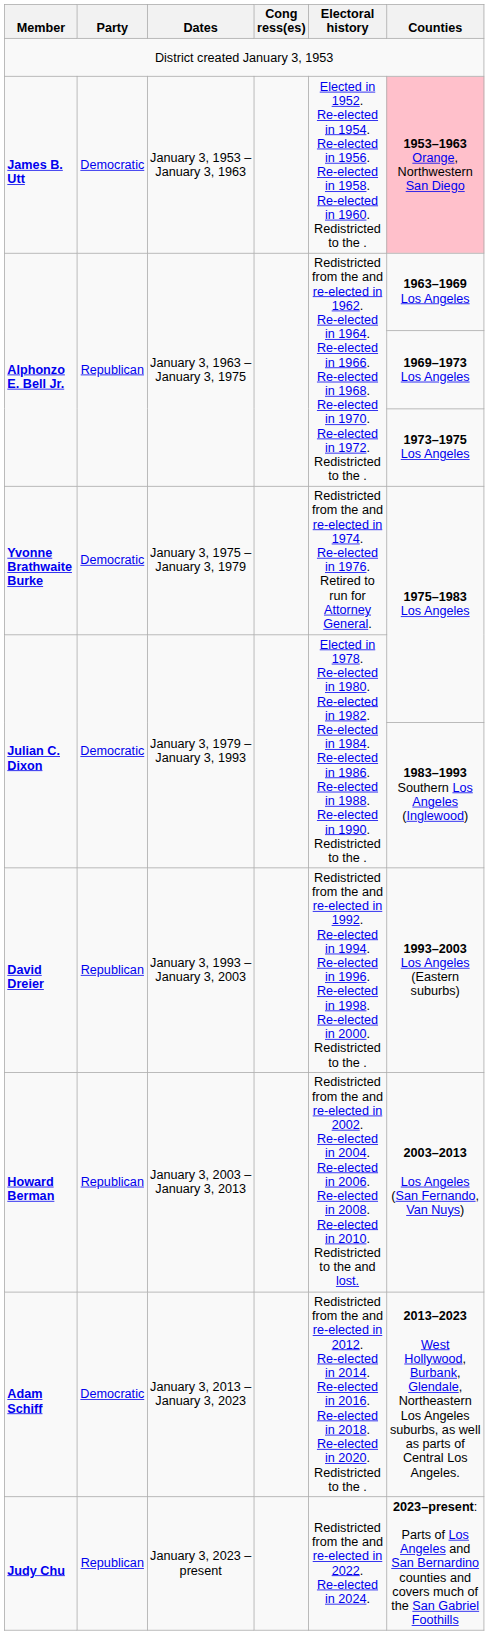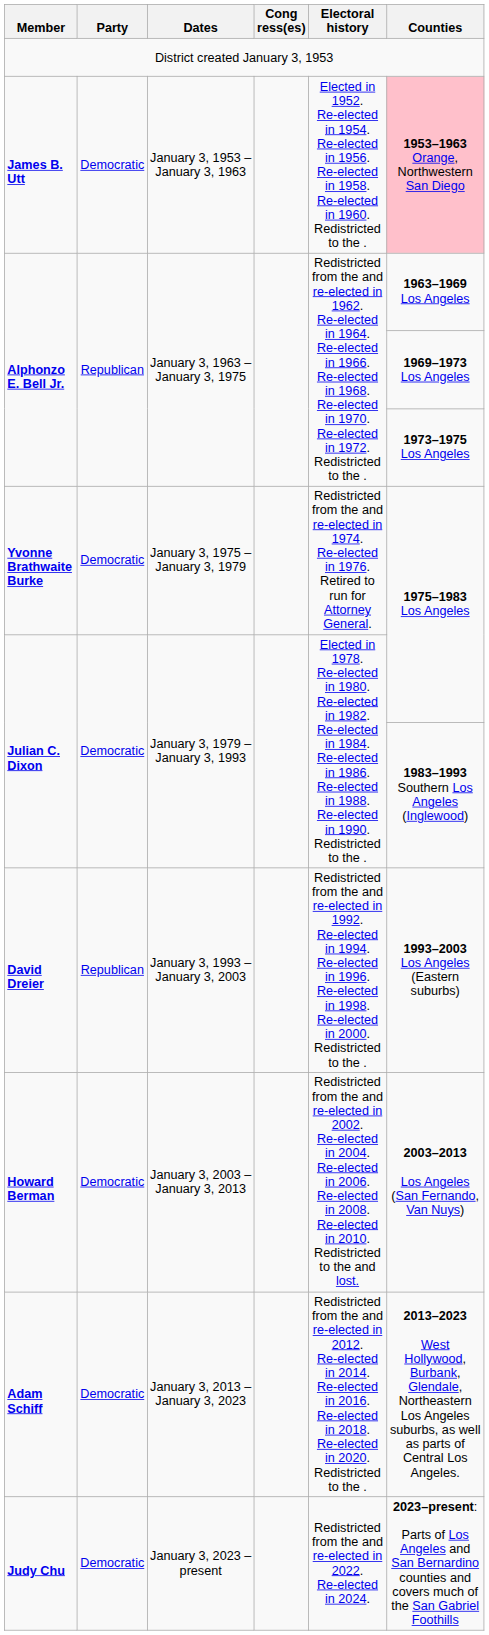 <table class=wikitable style="text-align:center">
 <tr valign=bottom>
 <th>Member</th>
 <th>Party</th>
 <th>Dates</th>
 <th>Cong<br>ress(es)</th>
 <th>Electoral history</th>
 <th>Counties</th>
 </tr>
 <tr style="height:3em">
 <td colspan=6>District created January 3, 1953</td>
 </tr>
 <tr style="height:3em">
 <td align=left><br><strong><a href='#'>James B. Utt</a></strong><br></td>
 <td><a href='#'>Democratic</a></td>
 <td nowrap>January 3, 1953 –<br>January 3, 1963</td>
 <td></td>
 <td><a href='#'>Elected in 1952</a>.<br><a href='#'>Re-elected in 1954</a>.<br><a href='#'>Re-elected in 1956</a>.<br><a href='#'>Re-elected in 1958</a>.<br><a href='#'>Re-elected in 1960</a>.<br>Redistricted to the .</td>
 <td style="background: pink;"><strong>1953–1963</strong><br><a href='#'>Orange</a>, Northwestern<br><a href='#'>San Diego</a></td>
 </tr>
 <tr style="height:3em">
 <td rowspan=3 align=left><br><strong><a href='#'>Alphonzo E. Bell Jr.</a></strong><br></td>
 <td rowspan=3 ><a href='#'>Republican</a></td>
 <td rowspan=3 nowrap>January 3, 1963 –<br>January 3, 1975</td>
 <td rowspan=3></td>
 <td rowspan=3>Redistricted from the  and <a href='#'>re-elected in 1962</a>.<br><a href='#'>Re-elected in 1964</a>.<br><a href='#'>Re-elected in 1966</a>.<br><a href='#'>Re-elected in 1968</a>.<br><a href='#'>Re-elected in 1970</a>.<br><a href='#'>Re-elected in 1972</a>.<br>Redistricted to the .</td>
 <td><strong>1963–1969</strong><br><a href='#'>Los Angeles</a></td>
 </tr>
 <tr style="height:3em">
 <td><strong>1969–1973</strong><br><a href='#'>Los Angeles</a></td>
 </tr>
 <tr style="height:3em">
 <td><strong>1973–1975</strong><br><a href='#'>Los Angeles</a></td>
 </tr>
 <tr style="height:3em">
 <td align=left><br><strong><a href='#'>Yvonne Brathwaite Burke</a></strong><br></td>
 <td><a href='#'>Democratic</a></td>
 <td nowrap>January 3, 1975 –<br>January 3, 1979</td>
 <td></td>
 <td>Redistricted from the  and <a href='#'>re-elected in 1974</a>.<br><a href='#'>Re-elected in 1976</a>.<br>Retired to run for <a href='#'>Attorney General</a>.</td>
 <td rowspan=2><strong>1975–1983</strong><br><a href='#'>Los Angeles</a></td>
 </tr>
 <tr style="height:3em">
 <td rowspan=2 align=left><br><strong><a href='#'>Julian C. Dixon</a></strong><br></td>
 <td rowspan=2 ><a href='#'>Democratic</a></td>
 <td rowspan=2 nowrap>January 3, 1979 –<br>January 3, 1993</td>
 <td rowspan=2></td>
 <td rowspan=2><a href='#'>Elected in 1978</a>.<br><a href='#'>Re-elected in 1980</a>.<br><a href='#'>Re-elected in 1982</a>.<br><a href='#'>Re-elected in 1984</a>.<br><a href='#'>Re-elected in 1986</a>.<br><a href='#'>Re-elected in 1988</a>.<br><a href='#'>Re-elected in 1990</a>.<br>Redistricted to the .</td>
 </tr>
 <tr style="height:3em">
 <td><strong>1983–1993</strong><br>Southern <a href='#'>Los Angeles</a><br>(<a href='#'>Inglewood</a>)</td>
 </tr>
 <tr style="height:3em">
 <td align=left><br><strong><a href='#'>David Dreier</a></strong><br></td>
 <td><a href='#'>Republican</a></td>
 <td nowrap>January 3, 1993 –<br>January 3, 2003</td>
 <td></td>
 <td>Redistricted from the  and <a href='#'>re-elected in 1992</a>.<br><a href='#'>Re-elected in 1994</a>.<br><a href='#'>Re-elected in 1996</a>.<br><a href='#'>Re-elected in 1998</a>.<br><a href='#'>Re-elected in 2000</a>.<br>Redistricted to the .</td>
 <td><strong>1993–2003</strong><br><a href='#'>Los Angeles</a><br>(Eastern suburbs)</td>
 </tr>
 <tr style="height:3em">
 <td align=left><br><strong><a href='#'>Howard Berman</a></strong><br></td>
-<td><a href='#'>Republican</a></td>
+<td><a href='#'>Democratic</a></td>
 <td nowrap>January 3, 2003 –<br>January 3, 2013</td>
 <td></td>
 <td>Redistricted from the  and <a href='#'>re-elected in 2002</a>.<br><a href='#'>Re-elected in 2004</a>.<br><a href='#'>Re-elected in 2006</a>.<br><a href='#'>Re-elected in 2008</a>.<br><a href='#'>Re-elected in 2010</a>.<br>Redistricted to the  and <a href='#'>lost.</a></td>
 <td><strong>2003–2013</strong><br><br><a href='#'>Los Angeles</a> (<a href='#'>San Fernando</a>, <a href='#'>Van Nuys</a>)</td>
 </tr>
 <tr style="height:3em">
 <td align=left><br><strong><a href='#'>Adam Schiff</a></strong><br></td>
 <td><a href='#'>Democratic</a></td>
 <td nowrap>January 3, 2013 –<br>January 3, 2023</td>
 <td></td>
 <td>Redistricted from the  and <a href='#'>re-elected in 2012</a>.<br><a href='#'>Re-elected in 2014</a>.<br><a href='#'>Re-elected in 2016</a>.<br><a href='#'>Re-elected in 2018</a>.<br><a href='#'>Re-elected in 2020</a>.<br>Redistricted to the .</td>
 <td><strong>2013–2023</strong><br><br><a href='#'>West Hollywood</a>, <a href='#'>Burbank</a>, <a href='#'>Glendale</a>, Northeastern Los Angeles suburbs, as well as parts of Central Los Angeles.</td>
 </tr>
 <tr style="height:3em">
 <td align=left><br><strong><a href='#'>Judy Chu</a></strong><br></td>
-<td><a href='#'>Republican</a></td>
+<td><a href='#'>Democratic</a></td>
 <td nowrap>January 3, 2023 –<br>present</td>
 <td></td>
 <td>Redistricted from the  and <a href='#'>re-elected in 2022</a>.<br><a href='#'>Re-elected in 2024</a>.</td>
 <td><strong>2023–present</strong>:<br><br>Parts of <a href='#'>Los Angeles</a> and <a href='#'>San Bernardino</a> counties and covers much of the <a href='#'>San Gabriel Foothills</a></td>
 </tr>
 </table>
